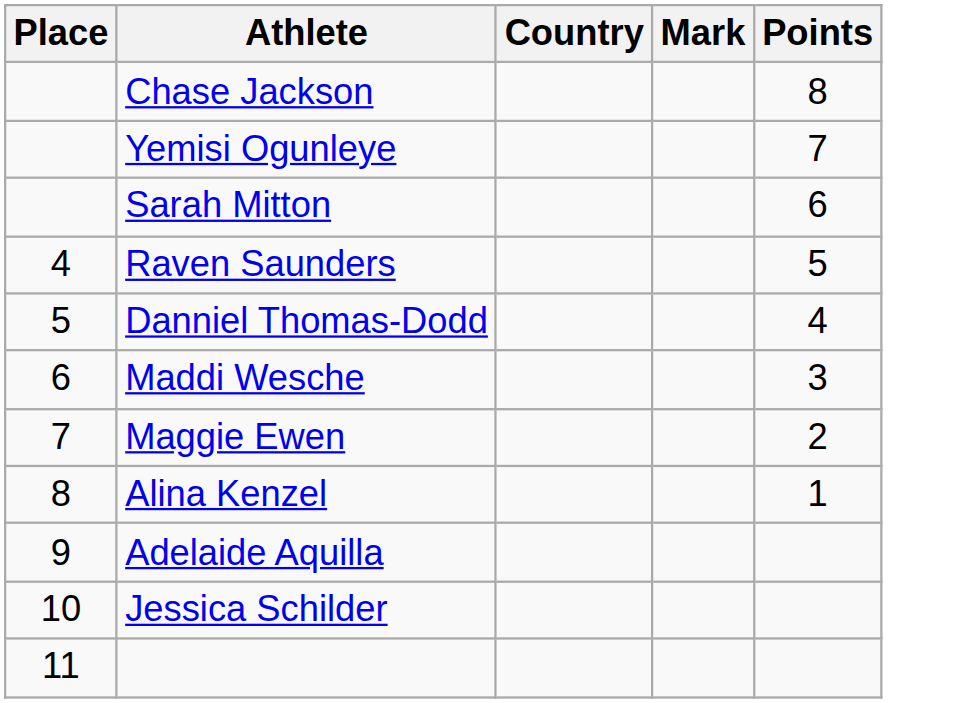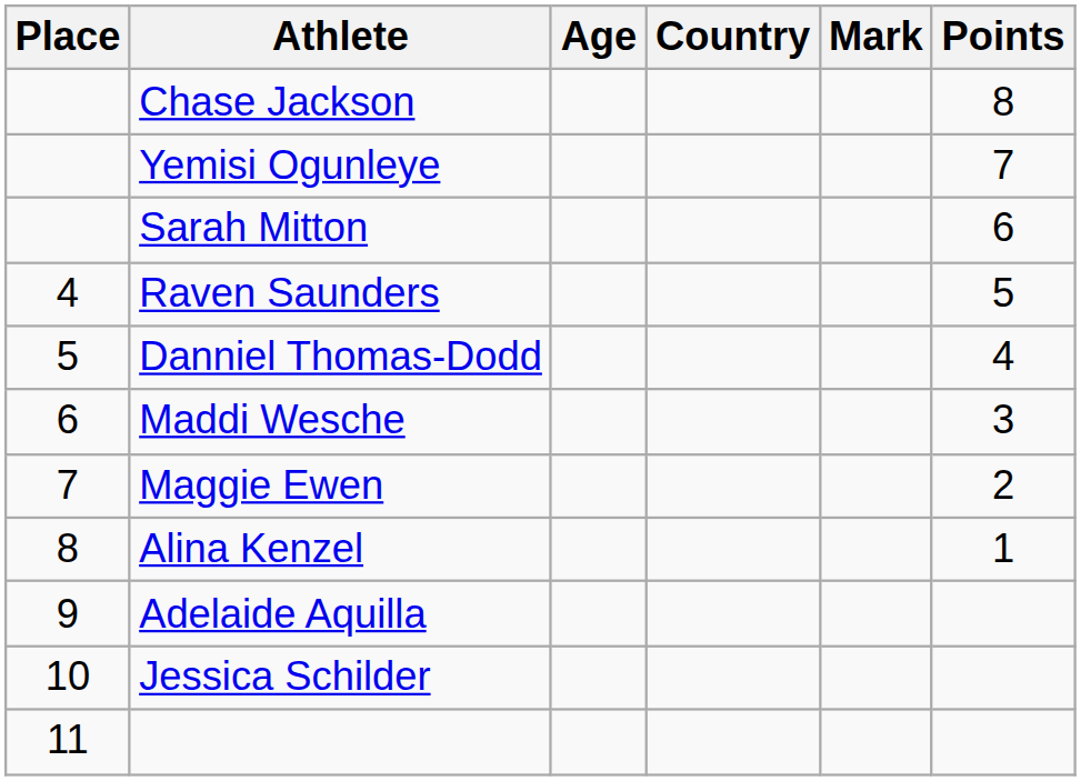 <table class="wikitable mw-datatable sortable">
 <tr>
 <th>Place</th>
 <th>Athlete</th>
+<th>Age</th>
 <th>Country</th>
 <th>Mark</th>
 <th>Points</th>
 </tr>
 <tr>
 <td align=center></td>
 <td><a href='#'>Chase Jackson</a></td>
 <td></td>
 <td></td>
+<td></td>
 <td align=center>8</td>
 </tr>
 <tr>
 <td align=center></td>
 <td><a href='#'>Yemisi Ogunleye</a></td>
+<td></td>
 <td></td>
 <td></td>
 <td align=center>7</td>
 </tr>
 <tr>
 <td align=center></td>
 <td><a href='#'>Sarah Mitton</a></td>
 <td></td>
 <td></td>
+<td></td>
 <td align=center>6</td>
 </tr>
 <tr>
 <td align=center>4</td>
 <td><a href='#'>Raven Saunders</a></td>
+<td></td>
 <td></td>
 <td></td>
 <td align=center>5</td>
 </tr>
 <tr>
 <td align=center>5</td>
 <td><a href='#'>Danniel Thomas-Dodd</a></td>
 <td></td>
 <td></td>
+<td></td>
 <td align=center>4</td>
 </tr>
 <tr>
 <td align=center>6</td>
 <td><a href='#'>Maddi Wesche</a></td>
+<td></td>
 <td></td>
 <td></td>
 <td align=center>3</td>
 </tr>
 <tr>
 <td align=center>7</td>
 <td><a href='#'>Maggie Ewen</a></td>
 <td></td>
 <td></td>
+<td></td>
 <td align=center>2</td>
 </tr>
 <tr>
 <td align=center>8</td>
 <td><a href='#'>Alina Kenzel</a></td>
+<td></td>
 <td></td>
 <td></td>
 <td align=center>1</td>
 </tr>
 <tr>
 <td align=center>9</td>
 <td><a href='#'>Adelaide Aquilla</a></td>
 <td></td>
 <td></td>
+<td></td>
 <td align=center></td>
 </tr>
 <tr>
 <td align=center>10</td>
 <td><a href='#'>Jessica Schilder</a></td>
+<td></td>
 <td></td>
 <td></td>
 <td align=center></td>
 </tr>
 <tr>
 <td align=center>11</td>
 <td></td>
 <td></td>
 <td></td>
+<td></td>
 <td align=center></td>
 </tr>
 </table>
